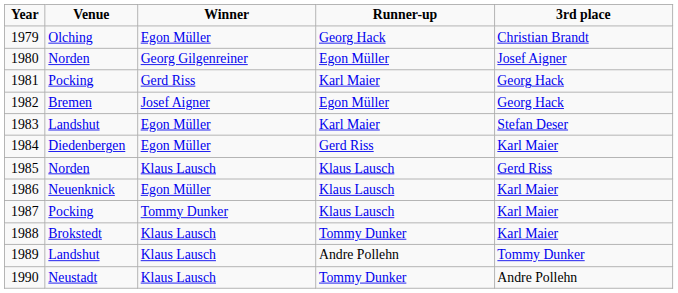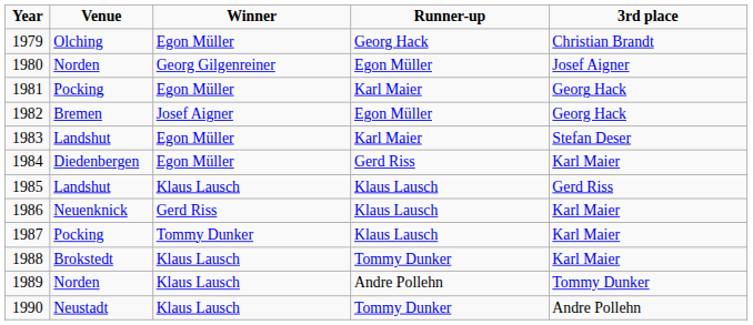 <table class="wikitable">
 <tr align=center>
 <td width=40px  ><strong>Year</strong></td>
 <td width=100px ><strong>Venue</strong></td>
 <td width=200px ><strong>Winner</strong></td>
 <td width=200px ><strong>Runner-up</strong></td>
 <td width=200px ><strong>3rd place</strong></td>
 </tr>
 <tr>
 <td align=center>1979</td>
 <td><a href='#'>Olching</a></td>
 <td><a href='#'>Egon Müller</a></td>
 <td><a href='#'>Georg Hack</a></td>
 <td><a href='#'>Christian Brandt</a></td>
 </tr>
 <tr>
 <td align=center>1980</td>
 <td><a href='#'>Norden</a></td>
 <td><a href='#'>Georg Gilgenreiner</a></td>
 <td><a href='#'>Egon Müller</a></td>
 <td><a href='#'>Josef Aigner</a></td>
 </tr>
 <tr>
 <td align=center>1981</td>
 <td><a href='#'>Pocking</a></td>
-<td><a href='#'>Gerd Riss</a></td>
+<td><a href='#'>Egon Müller</a></td>
 <td><a href='#'>Karl Maier</a></td>
 <td><a href='#'>Georg Hack</a></td>
 </tr>
 <tr>
 <td align=center>1982</td>
 <td><a href='#'>Bremen</a></td>
 <td><a href='#'>Josef Aigner</a></td>
 <td><a href='#'>Egon Müller</a></td>
 <td><a href='#'>Georg Hack</a></td>
 </tr>
 <tr>
 <td align=center>1983</td>
 <td><a href='#'>Landshut</a></td>
 <td><a href='#'>Egon Müller</a></td>
 <td><a href='#'>Karl Maier</a></td>
 <td><a href='#'>Stefan Deser</a></td>
 </tr>
 <tr>
 <td align=center>1984</td>
 <td><a href='#'>Diedenbergen</a></td>
 <td><a href='#'>Egon Müller</a></td>
 <td><a href='#'>Gerd Riss</a></td>
 <td><a href='#'>Karl Maier</a></td>
 </tr>
 <tr>
 <td align=center>1985</td>
-<td><a href='#'>Norden</a></td>
+<td><a href='#'>Landshut</a></td>
 <td><a href='#'>Klaus Lausch</a></td>
 <td><a href='#'>Klaus Lausch</a></td>
 <td><a href='#'>Gerd Riss</a></td>
 </tr>
 <tr>
 <td align=center>1986</td>
 <td><a href='#'>Neuenknick</a></td>
-<td><a href='#'>Egon Müller</a></td>
+<td><a href='#'>Gerd Riss</a></td>
 <td><a href='#'>Klaus Lausch</a></td>
 <td><a href='#'>Karl Maier</a></td>
 </tr>
 <tr>
 <td align=center>1987</td>
 <td><a href='#'>Pocking</a></td>
 <td><a href='#'>Tommy Dunker</a></td>
 <td><a href='#'>Klaus Lausch</a></td>
 <td><a href='#'>Karl Maier</a></td>
 </tr>
 <tr>
 <td align=center>1988</td>
 <td><a href='#'>Brokstedt</a></td>
 <td><a href='#'>Klaus Lausch</a></td>
 <td><a href='#'>Tommy Dunker</a></td>
 <td><a href='#'>Karl Maier</a></td>
 </tr>
 <tr>
 <td align=center>1989</td>
-<td><a href='#'>Landshut</a></td>
+<td><a href='#'>Norden</a></td>
 <td><a href='#'>Klaus Lausch</a></td>
 <td>Andre Pollehn</td>
 <td><a href='#'>Tommy Dunker</a></td>
 </tr>
 <tr>
 <td align=center>1990</td>
 <td><a href='#'>Neustadt</a></td>
 <td><a href='#'>Klaus Lausch</a></td>
 <td><a href='#'>Tommy Dunker</a></td>
 <td>Andre Pollehn</td>
 </tr>
 </table>
